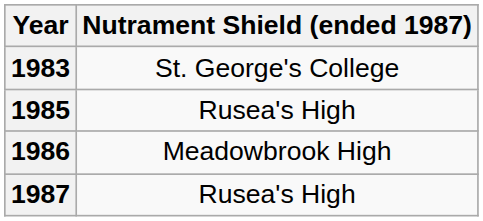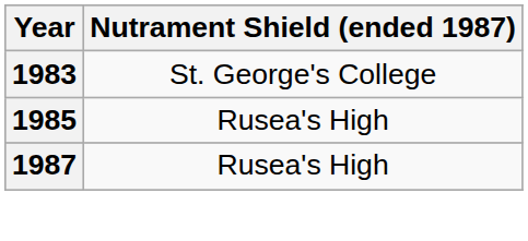 <table class="wikitable sortable" style="text-align: center; width: auto">
 <tr>
 <th>Year</th>
 <th>Nutrament Shield (ended 1987)</th>
 </tr>
 <tr>
 <th>1983</th>
 <td>St. George's College</td>
 </tr>
 <tr 1984- Cornwall College>
 <th>1985</th>
 <td>Rusea's High</td>
 </tr>
 <tr>
-<th>1986</th>
-<td>Meadowbrook High</td>
-</tr>
-<tr>
 <th>1987</th>
 <td>Rusea's High</td>
 </tr>
 </table>
